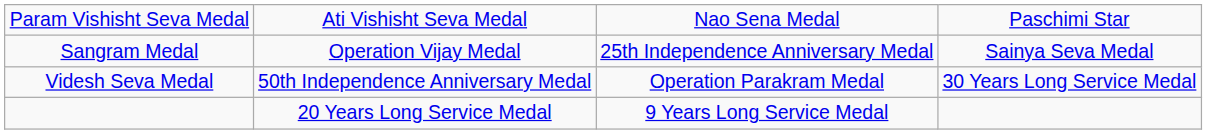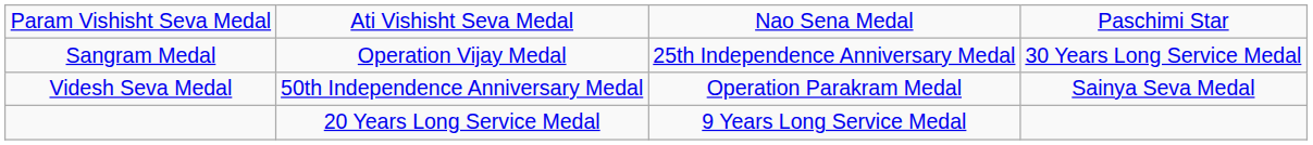 <table class="wikitable" style="margin:1em auto; text-align:center;">
 <tr>
 <td><a href='#'>Param Vishisht Seva Medal</a></td>
 <td><a href='#'>Ati Vishisht Seva Medal</a></td>
 <td><a href='#'>Nao Sena Medal</a></td>
 <td><a href='#'>Paschimi Star</a></td>
 </tr>
 <tr>
 <td><a href='#'>Sangram Medal</a></td>
 <td><a href='#'>Operation Vijay Medal</a></td>
 <td><a href='#'>25th Independence Anniversary Medal</a></td>
-<td><a href='#'>Sainya Seva Medal</a></td>
+<td><a href='#'>30 Years Long Service Medal</a></td>
 </tr>
 <tr>
 <td><a href='#'>Videsh Seva Medal</a></td>
 <td><a href='#'>50th Independence Anniversary Medal</a></td>
 <td><a href='#'>Operation Parakram Medal</a></td>
-<td><a href='#'>30 Years Long Service Medal</a></td>
+<td><a href='#'>Sainya Seva Medal</a></td>
 </tr>
 <tr>
 <td></td>
 <td><a href='#'>20 Years Long Service Medal</a></td>
 <td><a href='#'>9 Years Long Service Medal</a></td>
 <td></td>
 </tr>
 </table>
